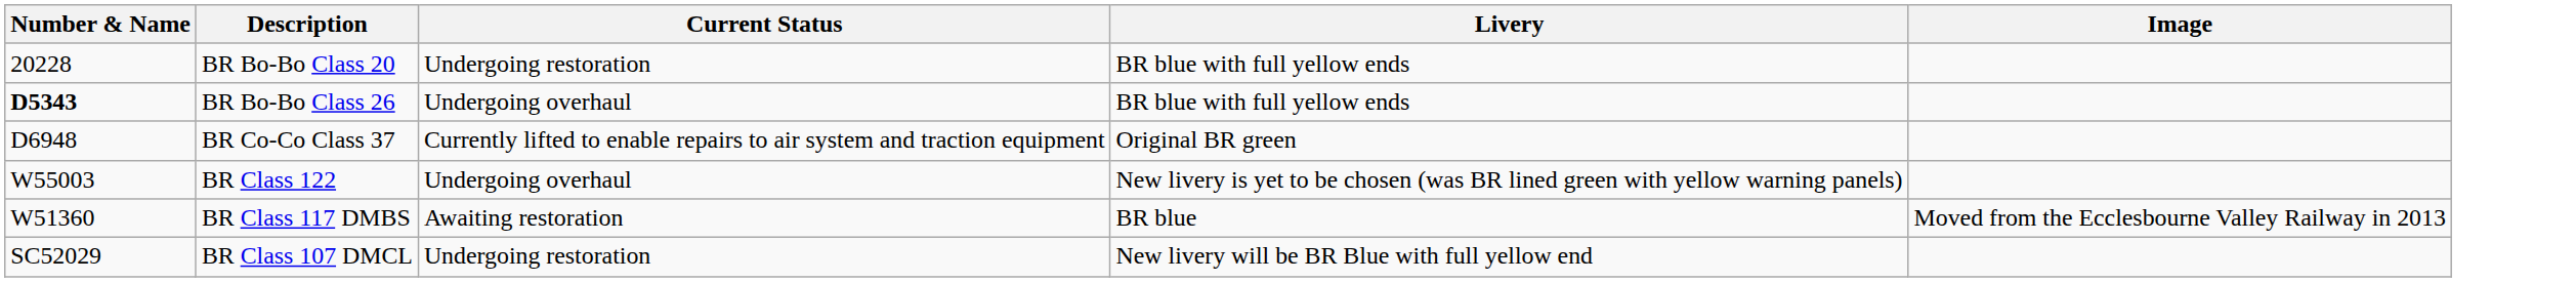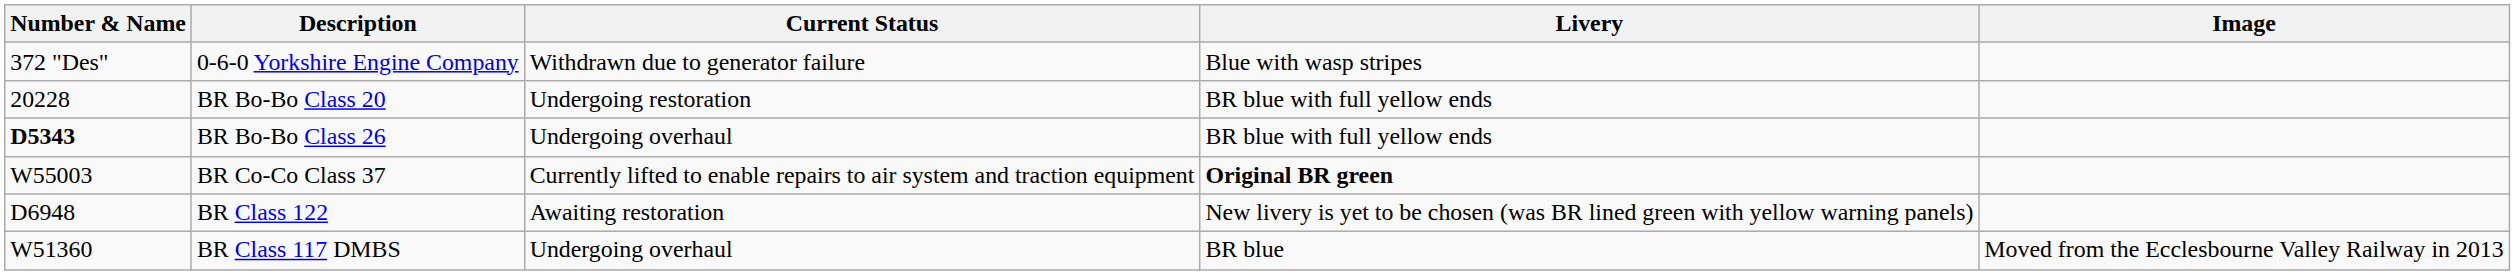 <table class="wikitable sortable">
 <tr>
 <th>Number & Name</th>
 <th>Description</th>
 <th>Current Status</th>
 <th>Livery</th>
 <th>Image</th>
+</tr>
+<tr>
+<td>372 "Des"</td>
+<td>0-6-0 <a href='#'>Yorkshire Engine Company</a></td>
+<td>Withdrawn due to generator failure</td>
+<td>Blue with wasp stripes</td>
+<td></td>
 </tr>
 <tr>
 <td>20228</td>
 <td>BR Bo-Bo <a href='#'>Class 20</a></td>
 <td>Undergoing restoration</td>
 <td>BR blue with full yellow ends</td>
 <td></td>
 </tr>
 <tr>
 <td><strong>D5343</strong></td>
 <td>BR Bo-Bo <a href='#'>Class 26</a></td>
 <td>Undergoing overhaul</td>
 <td>BR blue with full yellow ends</td>
 <td></td>
 </tr>
 <tr>
-<td>D6948</td>
+<td>W55003</td>
 <td>BR Co-Co Class 37</td>
 <td>Currently lifted to enable repairs to air system and traction equipment</td>
-<td>Original BR green</td>
+<td><strong>Original BR green</strong></td>
 <td></td>
 </tr>
 <tr>
-<td>W55003</td>
+<td>D6948</td>
 <td>BR <a href='#'>Class 122</a></td>
-<td>Undergoing overhaul</td>
+<td>Awaiting restoration</td>
 <td>New livery is yet to be chosen (was BR lined green with yellow warning panels)</td>
 <td></td>
 </tr>
 <tr>
 <td>W51360</td>
 <td>BR <a href='#'>Class 117</a> DMBS</td>
-<td>Awaiting restoration</td>
+<td>Undergoing overhaul</td>
 <td>BR blue</td>
 <td>Moved from the Ecclesbourne Valley Railway in 2013 </td>
 </tr>
-<tr>
-<td>SC52029</td>
-<td>BR <a href='#'>Class 107</a> DMCL</td>
-<td>Undergoing restoration</td>
-<td>New livery will be BR Blue with full yellow end</td>
-<td></td>
-</tr>
 </table>
